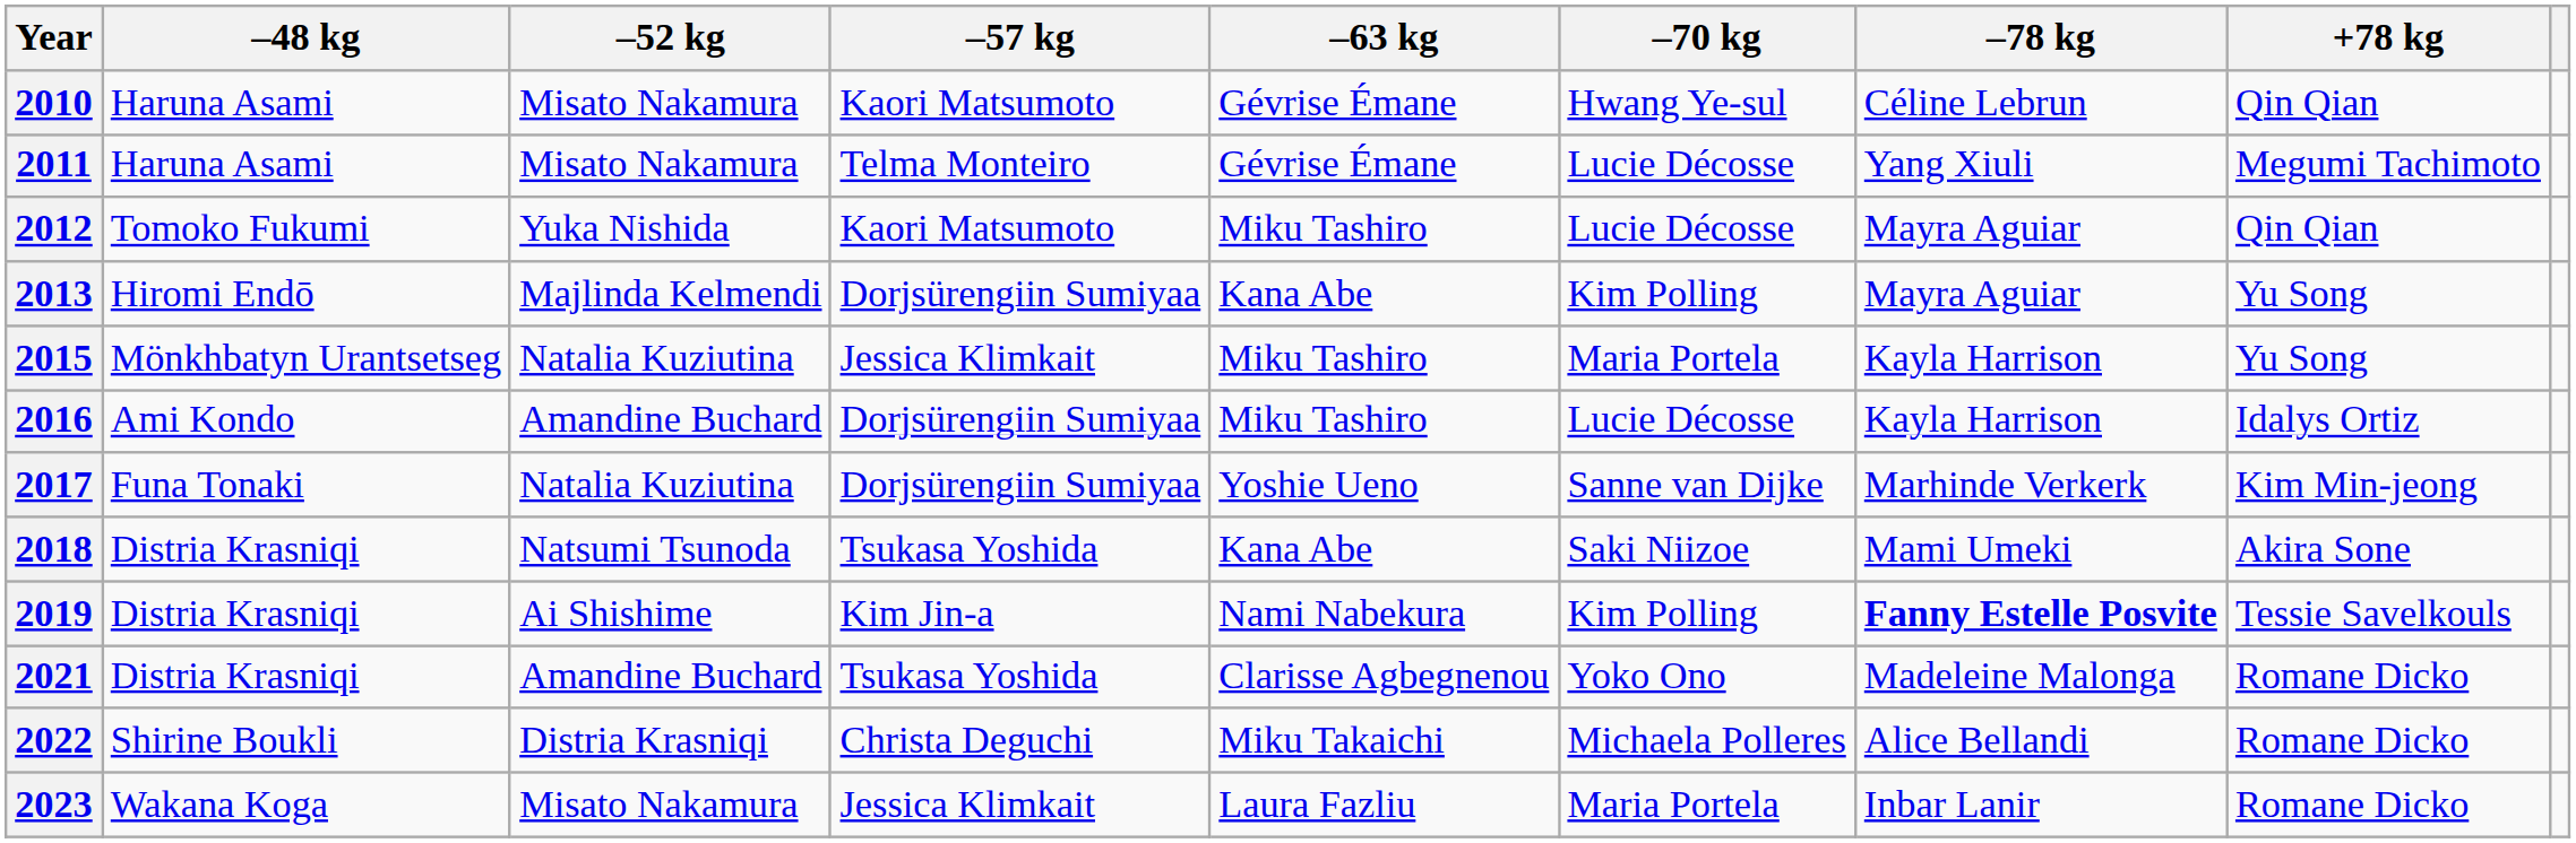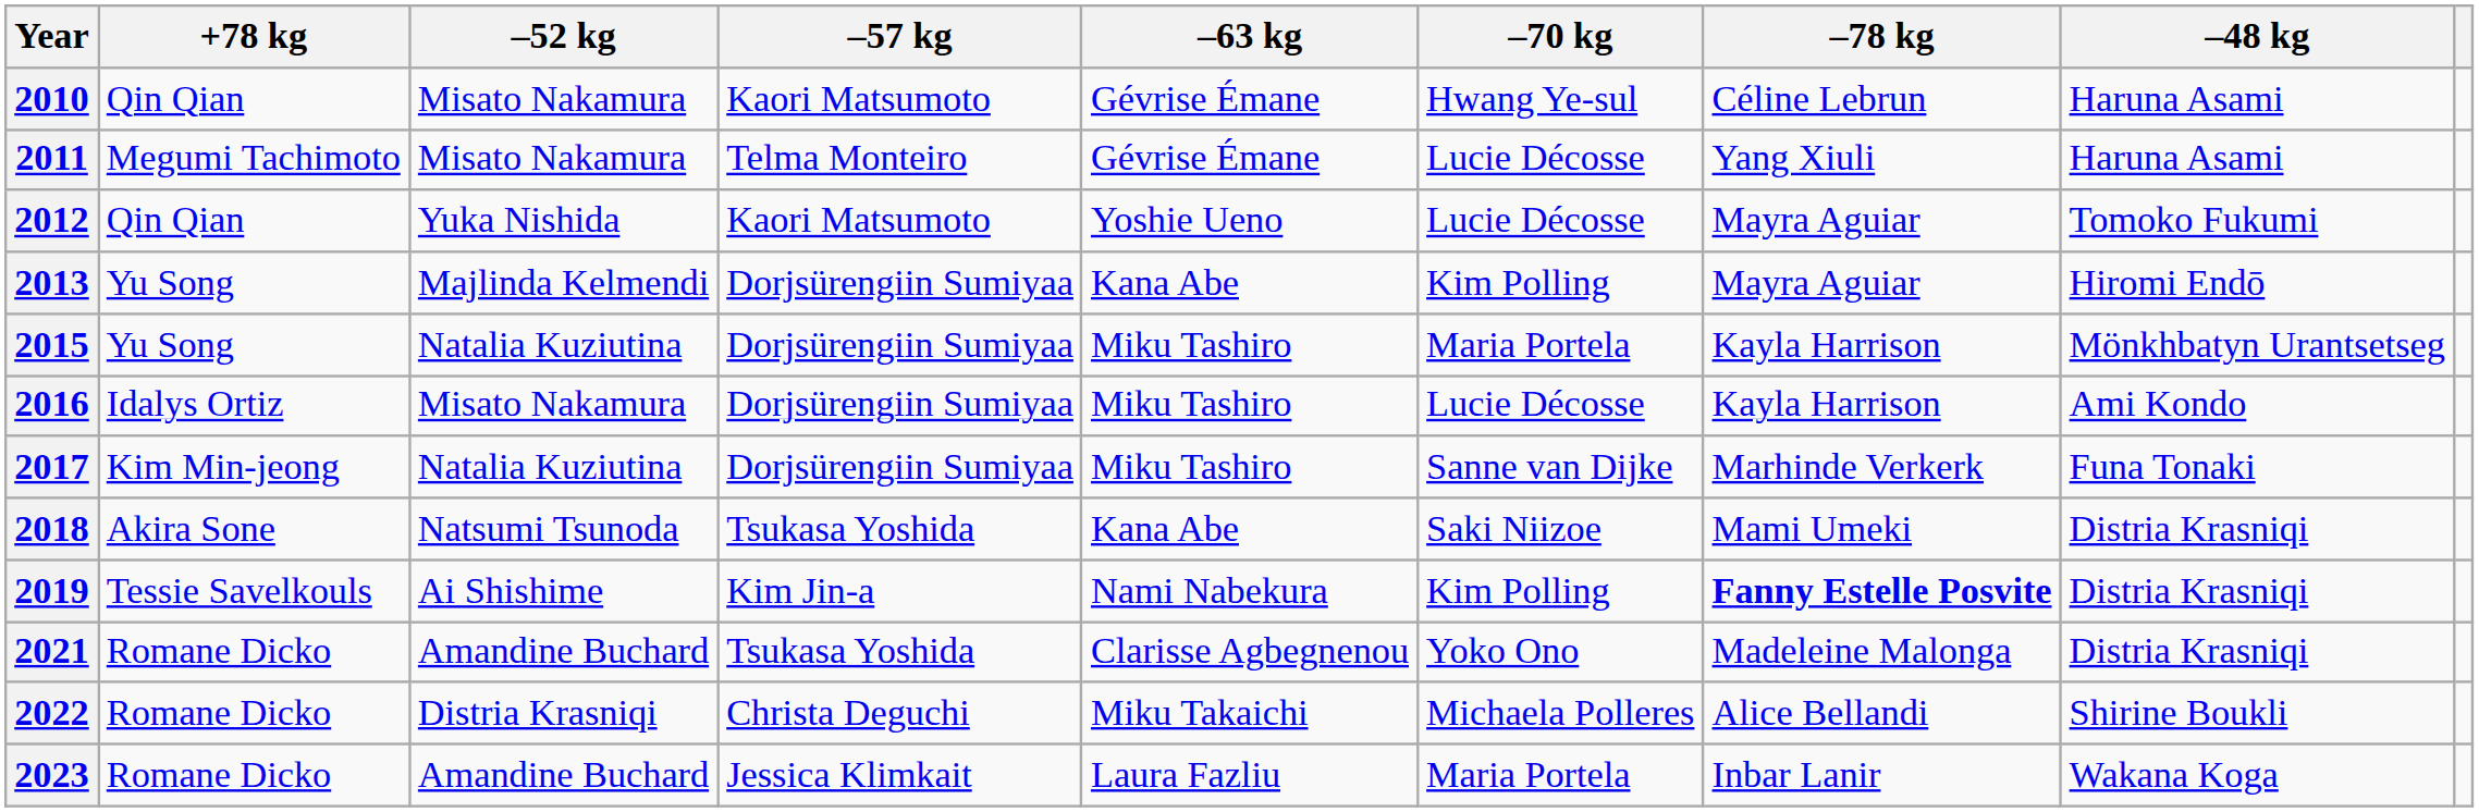 <table class=wikitable style="font-size:90%;">
 <tr>
 <th>Year</th>
-<th>–48 kg</th>
+<th>+78 kg</th>
 <th>–52 kg</th>
 <th>–57 kg</th>
 <th>–63 kg</th>
 <th>–70 kg</th>
 <th>–78 kg</th>
-<th>+78 kg</th>
+<th>–48 kg</th>
 <th></th>
 </tr>
 <tr>
 <th><a href='#'>2010</a></th>
-<td> <a href='#'>Haruna Asami</a></td>
+<td> <a href='#'>Qin Qian</a></td>
 <td> <a href='#'>Misato Nakamura</a></td>
 <td> <a href='#'>Kaori Matsumoto</a></td>
 <td> <a href='#'>Gévrise Émane</a></td>
 <td> <a href='#'>Hwang Ye-sul</a></td>
 <td> <a href='#'>Céline Lebrun</a></td>
-<td> <a href='#'>Qin Qian</a></td>
+<td> <a href='#'>Haruna Asami</a></td>
 <td></td>
 </tr>
 <tr>
 <th><a href='#'>2011</a></th>
-<td> <a href='#'>Haruna Asami</a></td>
+<td> <a href='#'>Megumi Tachimoto</a></td>
 <td> <a href='#'>Misato Nakamura</a></td>
 <td> <a href='#'>Telma Monteiro</a></td>
 <td> <a href='#'>Gévrise Émane</a></td>
 <td> <a href='#'>Lucie Décosse</a></td>
 <td> <a href='#'>Yang Xiuli</a></td>
-<td> <a href='#'>Megumi Tachimoto</a></td>
+<td> <a href='#'>Haruna Asami</a></td>
 <td></td>
 </tr>
 <tr>
 <th><a href='#'>2012</a></th>
-<td> <a href='#'>Tomoko Fukumi</a></td>
+<td> <a href='#'>Qin Qian</a></td>
 <td> <a href='#'>Yuka Nishida</a></td>
 <td> <a href='#'>Kaori Matsumoto</a></td>
-<td> <a href='#'>Miku Tashiro</a></td>
+<td> <a href='#'>Yoshie Ueno</a></td>
 <td> <a href='#'>Lucie Décosse</a></td>
 <td> <a href='#'>Mayra Aguiar</a></td>
-<td> <a href='#'>Qin Qian</a></td>
+<td> <a href='#'>Tomoko Fukumi</a></td>
 <td></td>
 </tr>
 <tr>
 <th><a href='#'>2013</a></th>
-<td> <a href='#'>Hiromi Endō</a></td>
+<td> <a href='#'>Yu Song</a></td>
 <td> <a href='#'>Majlinda Kelmendi</a></td>
 <td> <a href='#'>Dorjsürengiin Sumiyaa</a></td>
 <td> <a href='#'>Kana Abe</a></td>
 <td> <a href='#'>Kim Polling</a></td>
 <td> <a href='#'>Mayra Aguiar</a></td>
-<td> <a href='#'>Yu Song</a></td>
+<td> <a href='#'>Hiromi Endō</a></td>
 <td></td>
 </tr>
 <tr>
 <th><a href='#'>2015</a></th>
-<td> <a href='#'>Mönkhbatyn Urantsetseg</a></td>
+<td> <a href='#'>Yu Song</a></td>
 <td> <a href='#'>Natalia Kuziutina</a></td>
-<td> <a href='#'>Jessica Klimkait</a></td>
+<td> <a href='#'>Dorjsürengiin Sumiyaa</a></td>
 <td> <a href='#'>Miku Tashiro</a></td>
 <td> <a href='#'>Maria Portela</a></td>
 <td> <a href='#'>Kayla Harrison</a></td>
-<td> <a href='#'>Yu Song</a></td>
+<td> <a href='#'>Mönkhbatyn Urantsetseg</a></td>
 <td></td>
 </tr>
 <tr>
 <th><a href='#'>2016</a></th>
-<td> <a href='#'>Ami Kondo</a></td>
-<td> <a href='#'>Amandine Buchard</a></td>
+<td> <a href='#'>Idalys Ortiz</a></td>
+<td> <a href='#'>Misato Nakamura</a></td>
 <td> <a href='#'>Dorjsürengiin Sumiyaa</a></td>
 <td> <a href='#'>Miku Tashiro</a></td>
 <td> <a href='#'>Lucie Décosse</a></td>
 <td> <a href='#'>Kayla Harrison</a></td>
-<td> <a href='#'>Idalys Ortiz</a></td>
+<td> <a href='#'>Ami Kondo</a></td>
 <td></td>
 </tr>
 <tr>
 <th><a href='#'>2017</a></th>
-<td> <a href='#'>Funa Tonaki</a></td>
+<td> <a href='#'>Kim Min-jeong</a></td>
 <td> <a href='#'>Natalia Kuziutina</a></td>
 <td> <a href='#'>Dorjsürengiin Sumiyaa</a></td>
-<td> <a href='#'>Yoshie Ueno</a></td>
+<td> <a href='#'>Miku Tashiro</a></td>
 <td> <a href='#'>Sanne van Dijke</a></td>
 <td> <a href='#'>Marhinde Verkerk</a></td>
-<td> <a href='#'>Kim Min-jeong</a></td>
+<td> <a href='#'>Funa Tonaki</a></td>
 <td></td>
 </tr>
 <tr>
 <th><a href='#'>2018</a></th>
-<td> <a href='#'>Distria Krasniqi</a></td>
+<td> <a href='#'>Akira Sone</a></td>
 <td> <a href='#'>Natsumi Tsunoda</a></td>
 <td> <a href='#'>Tsukasa Yoshida</a></td>
 <td> <a href='#'>Kana Abe</a></td>
 <td> <a href='#'>Saki Niizoe</a></td>
 <td> <a href='#'>Mami Umeki</a></td>
-<td> <a href='#'>Akira Sone</a></td>
+<td> <a href='#'>Distria Krasniqi</a></td>
 <td></td>
 </tr>
 <tr>
 <th><a href='#'>2019</a></th>
-<td> <a href='#'>Distria Krasniqi</a></td>
+<td> <a href='#'>Tessie Savelkouls</a></td>
 <td> <a href='#'>Ai Shishime</a></td>
 <td> <a href='#'>Kim Jin-a</a></td>
 <td> <a href='#'>Nami Nabekura</a></td>
 <td> <a href='#'>Kim Polling</a></td>
 <td><strong> <a href='#'>Fanny Estelle Posvite</a></strong></td>
-<td> <a href='#'>Tessie Savelkouls</a></td>
+<td> <a href='#'>Distria Krasniqi</a></td>
 <td></td>
 </tr>
 <tr>
 <th><a href='#'>2021</a></th>
-<td> <a href='#'>Distria Krasniqi</a></td>
+<td> <a href='#'>Romane Dicko</a></td>
 <td> <a href='#'>Amandine Buchard</a></td>
 <td> <a href='#'>Tsukasa Yoshida</a></td>
 <td> <a href='#'>Clarisse Agbegnenou</a></td>
 <td> <a href='#'>Yoko Ono</a></td>
 <td> <a href='#'>Madeleine Malonga</a></td>
-<td> <a href='#'>Romane Dicko</a></td>
+<td> <a href='#'>Distria Krasniqi</a></td>
 <td></td>
 </tr>
 <tr>
 <th><a href='#'>2022</a></th>
-<td> <a href='#'>Shirine Boukli</a></td>
+<td> <a href='#'>Romane Dicko</a></td>
 <td> <a href='#'>Distria Krasniqi</a></td>
 <td> <a href='#'>Christa Deguchi</a></td>
 <td> <a href='#'>Miku Takaichi</a></td>
 <td> <a href='#'>Michaela Polleres</a></td>
 <td> <a href='#'>Alice Bellandi</a></td>
-<td> <a href='#'>Romane Dicko</a></td>
+<td> <a href='#'>Shirine Boukli</a></td>
 <td></td>
 </tr>
 <tr>
 <th><a href='#'>2023</a></th>
-<td> <a href='#'>Wakana Koga</a></td>
-<td> <a href='#'>Misato Nakamura</a></td>
+<td> <a href='#'>Romane Dicko</a></td>
+<td> <a href='#'>Amandine Buchard</a></td>
 <td> <a href='#'>Jessica Klimkait</a></td>
 <td> <a href='#'>Laura Fazliu</a></td>
 <td> <a href='#'>Maria Portela</a></td>
 <td> <a href='#'>Inbar Lanir</a></td>
-<td> <a href='#'>Romane Dicko</a></td>
+<td> <a href='#'>Wakana Koga</a></td>
 <td></td>
 </tr>
 </table>
